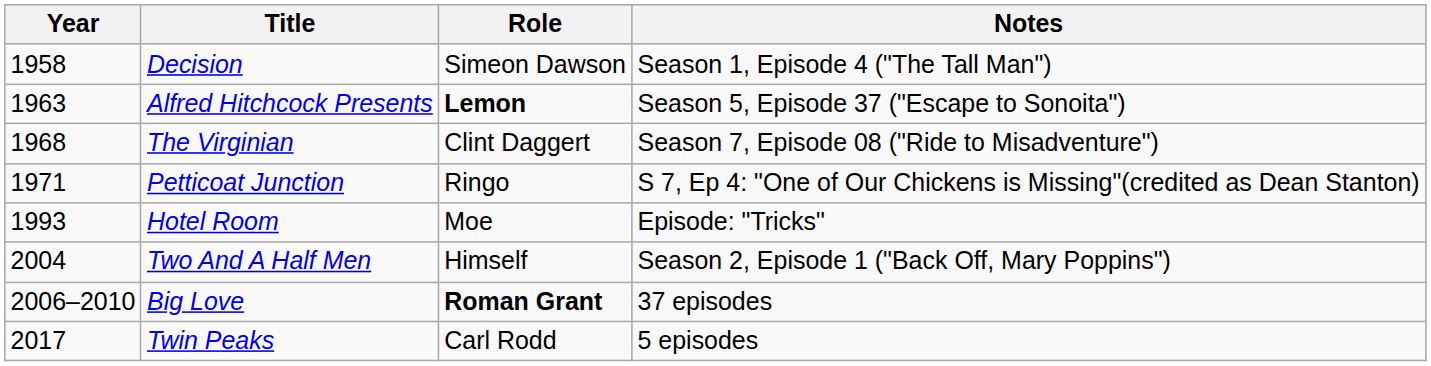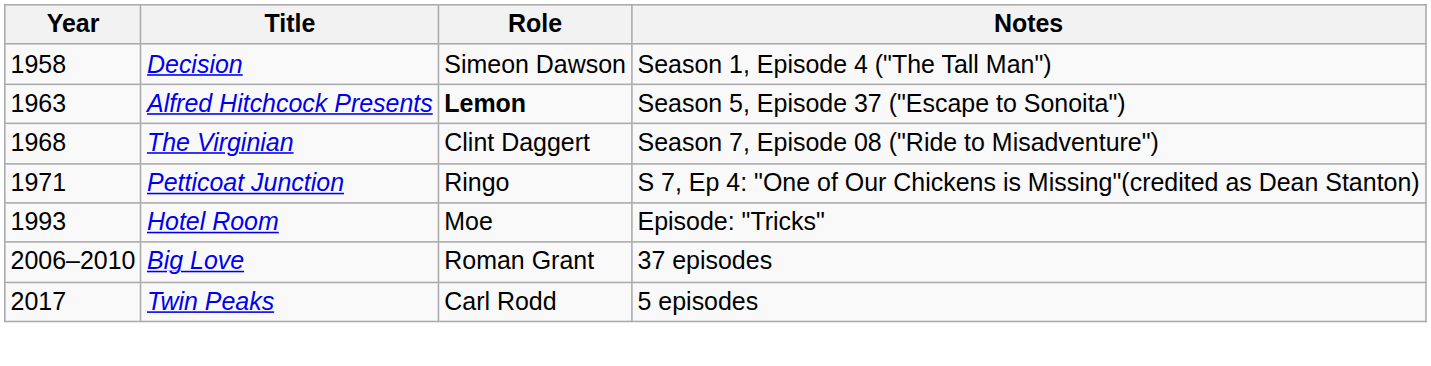 <table class="wikitable plainrowheaders sortable">
 <tr>
 <th scope="col">Year</th>
 <th scope="col">Title</th>
 <th scope="col">Role</th>
 <th scope="col" class="unsortable">Notes</th>
 </tr>
 <tr>
 <td>1958</td>
 <td><em><a href='#'>Decision</a></em></td>
 <td>Simeon Dawson</td>
 <td>Season 1, Episode 4 ("The Tall Man")</td>
 </tr>
 <tr>
 <td>1963</td>
 <td><em><a href='#'>Alfred Hitchcock Presents</a></em></td>
 <td><strong>Lemon</strong></td>
 <td>Season 5, Episode 37 ("Escape to Sonoita")</td>
 </tr>
 <tr>
 <td>1968</td>
 <td><em><a href='#'>The Virginian</a></em></td>
 <td>Clint Daggert</td>
 <td>Season 7, Episode 08 ("Ride to Misadventure")</td>
 </tr>
 <tr>
 <td>1971</td>
 <td><em><a href='#'>Petticoat Junction</a></em></td>
 <td>Ringo</td>
 <td>S 7, Ep 4: "One of Our Chickens is Missing"(credited as Dean Stanton)</td>
 </tr>
 <tr>
 <td>1993</td>
 <td><em><a href='#'>Hotel Room</a></em></td>
 <td>Moe</td>
 <td>Episode: "Tricks"</td>
 </tr>
 <tr>
-<td>2004</td>
-<td><em><a href='#'>Two And A Half Men</a></em></td>
-<td>Himself</td>
-<td>Season 2, Episode 1 ("Back Off, Mary Poppins")</td>
-</tr>
-<tr>
 <td>2006–2010</td>
 <td><em><a href='#'>Big Love</a></em></td>
-<td><strong>Roman Grant</strong></td>
+<td>Roman Grant</td>
 <td>37 episodes</td>
 </tr>
 <tr>
 <td>2017</td>
 <td><em><a href='#'>Twin Peaks</a></em></td>
 <td>Carl Rodd</td>
 <td>5 episodes</td>
 </tr>
 </table>
